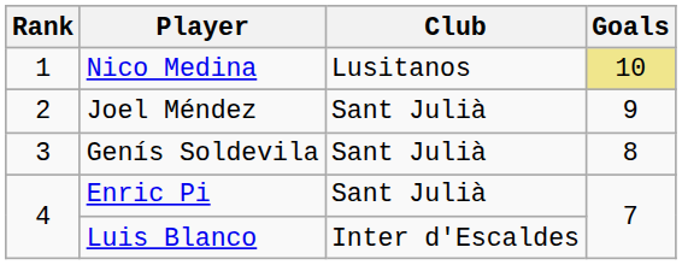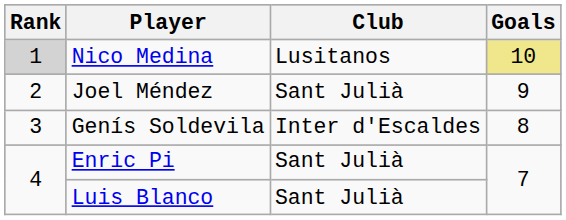 <table class="wikitable" style="text-align:center">
 <tr>
 <th>Rank</th>
 <th>Player</th>
 <th>Club</th>
 <th>Goals</th>
 </tr>
 <tr>
-<td>1</td>
+<td style="background: lightgrey;">1</td>
 <td align="left"> <a href='#'>Nico Medina</a></td>
 <td align="left">Lusitanos</td>
 <td style="background: khaki;">10</td>
 </tr>
 <tr>
 <td>2</td>
 <td align="left"> Joel Méndez</td>
 <td align="left">Sant Julià</td>
 <td>9</td>
 </tr>
 <tr>
 <td>3</td>
 <td align="left"> Genís Soldevila</td>
-<td align="left">Sant Julià</td>
+<td align="left">Inter d'Escaldes</td>
 <td>8</td>
 </tr>
 <tr>
 <td rowspan=2>4</td>
 <td align="left"> <a href='#'>Enric Pi</a></td>
 <td align="left">Sant Julià</td>
 <td rowspan=2>7</td>
 </tr>
 <tr>
 <td align="left"> <a href='#'>Luis Blanco</a></td>
-<td align="left">Inter d'Escaldes</td>
+<td align="left">Sant Julià</td>
 </tr>
 </table>
